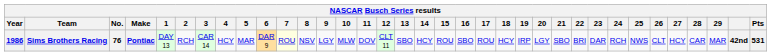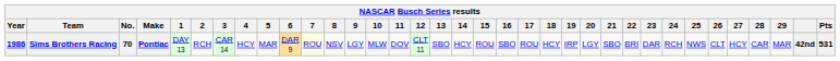 <table class="wikitable" style="text-align:center; font-size:75%">
 <tr>
 <th colspan=42><a href='#'>NASCAR</a> <a href='#'>Busch Series</a> results</th>
 </tr>
 <tr>
 <th>Year</th>
 <th>Team</th>
 <th>No.</th>
 <th>Make</th>
 <th>1</th>
 <th>2</th>
 <th>3</th>
 <th>4</th>
 <th>5</th>
 <th>6</th>
 <th>7</th>
 <th>8</th>
 <th>9</th>
 <th>10</th>
 <th>11</th>
 <th>12</th>
 <th>13</th>
 <th>14</th>
 <th>15</th>
 <th>16</th>
 <th>17</th>
 <th>18</th>
 <th>19</th>
 <th>20</th>
 <th>21</th>
 <th>22</th>
 <th>23</th>
 <th>24</th>
 <th>25</th>
 <th>26</th>
 <th>27</th>
 <th>28</th>
 <th>29</th>
 <th></th>
 <th>Pts</th>
 </tr>
 <tr>
 <th><a href='#'>1986</a></th>
 <th><a href='#'>Sims Brothers Racing</a></th>
-<th>76</th>
+<th>70</th>
 <th><a href='#'>Pontiac</a></th>
 <td style="background:#DFFFDF;"><a href='#'>DAY</a><br><small>13</small></td>
 <td><a href='#'>RCH</a></td>
 <td style="background:#DFFFDF;"><a href='#'>CAR</a><br><small>14</small></td>
 <td><a href='#'>HCY</a></td>
 <td><a href='#'>MAR</a></td>
 <td style="background:#FFDF9F;"><a href='#'>DAR</a><br><small>9</small></td>
 <td style="background: lightyellow;"><a href='#'>ROU</a></td>
 <td><a href='#'>NSV</a></td>
 <td><a href='#'>LGY</a></td>
 <td><a href='#'>MLW</a></td>
 <td><a href='#'>DOV</a></td>
 <td style="background:#DFFFDF;"><a href='#'>CLT</a><br><small>11</small></td>
 <td><a href='#'>SBO</a></td>
 <td><a href='#'>HCY</a></td>
 <td><a href='#'>ROU</a></td>
 <td><a href='#'>SBO</a></td>
 <td><a href='#'>ROU</a></td>
 <td><a href='#'>HCY</a></td>
 <td><a href='#'>IRP</a></td>
 <td><a href='#'>LGY</a></td>
 <td><a href='#'>SBO</a></td>
 <td><a href='#'>BRI</a></td>
 <td><a href='#'>DAR</a></td>
 <td><a href='#'>RCH</a></td>
 <td><a href='#'>NWS</a></td>
 <td><a href='#'>CLT</a></td>
 <td><a href='#'>HCY</a></td>
 <td><a href='#'>CAR</a></td>
 <td><a href='#'>MAR</a></td>
 <th>42nd</th>
 <th>531</th>
 </tr>
 </table>
